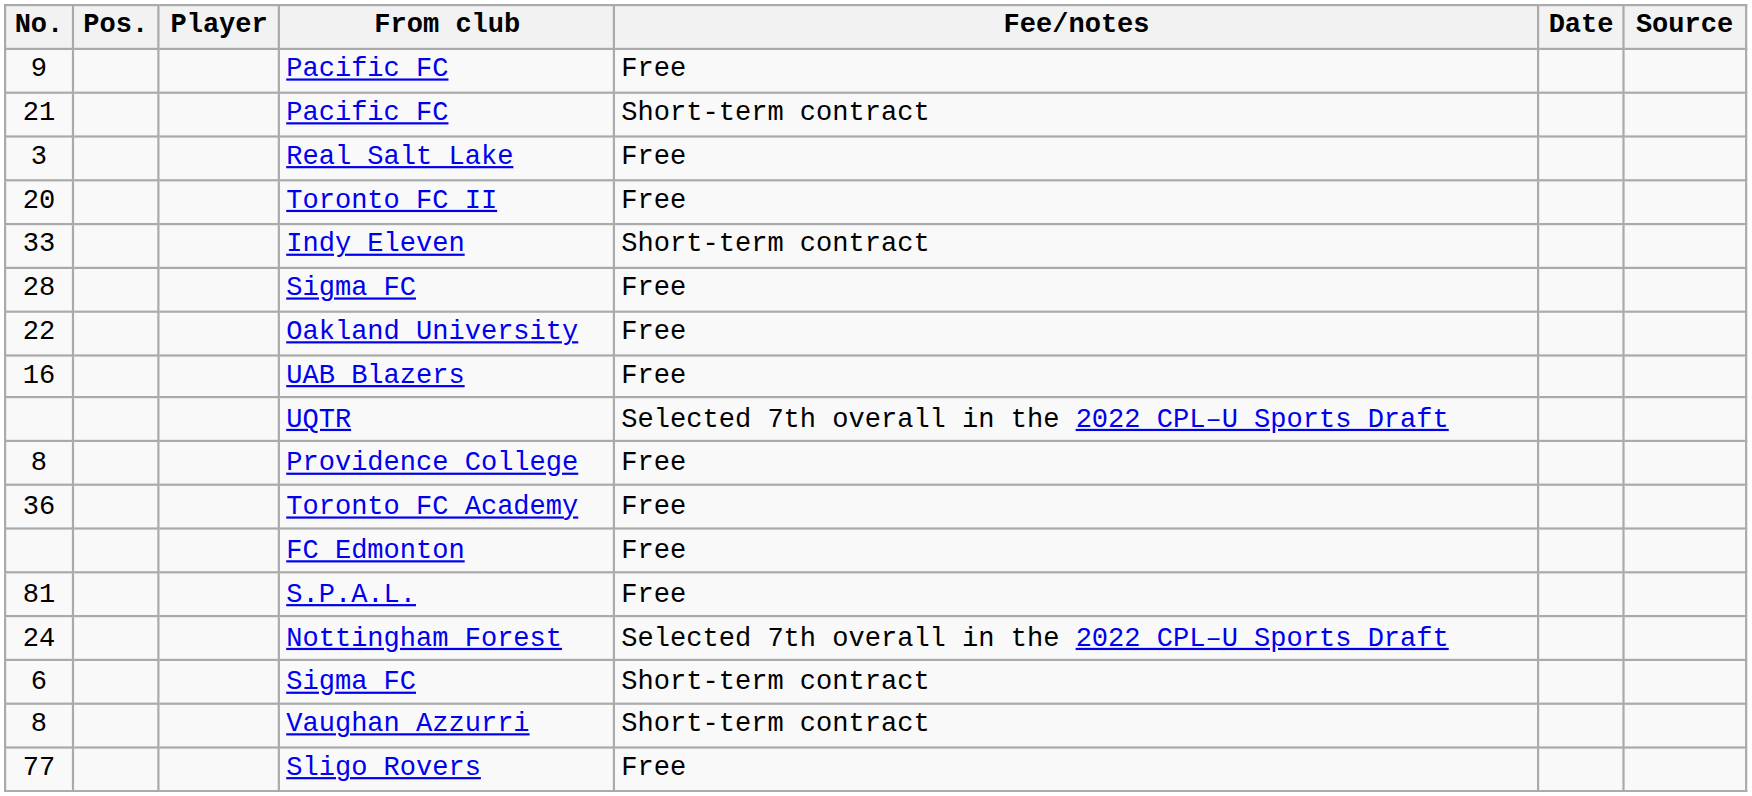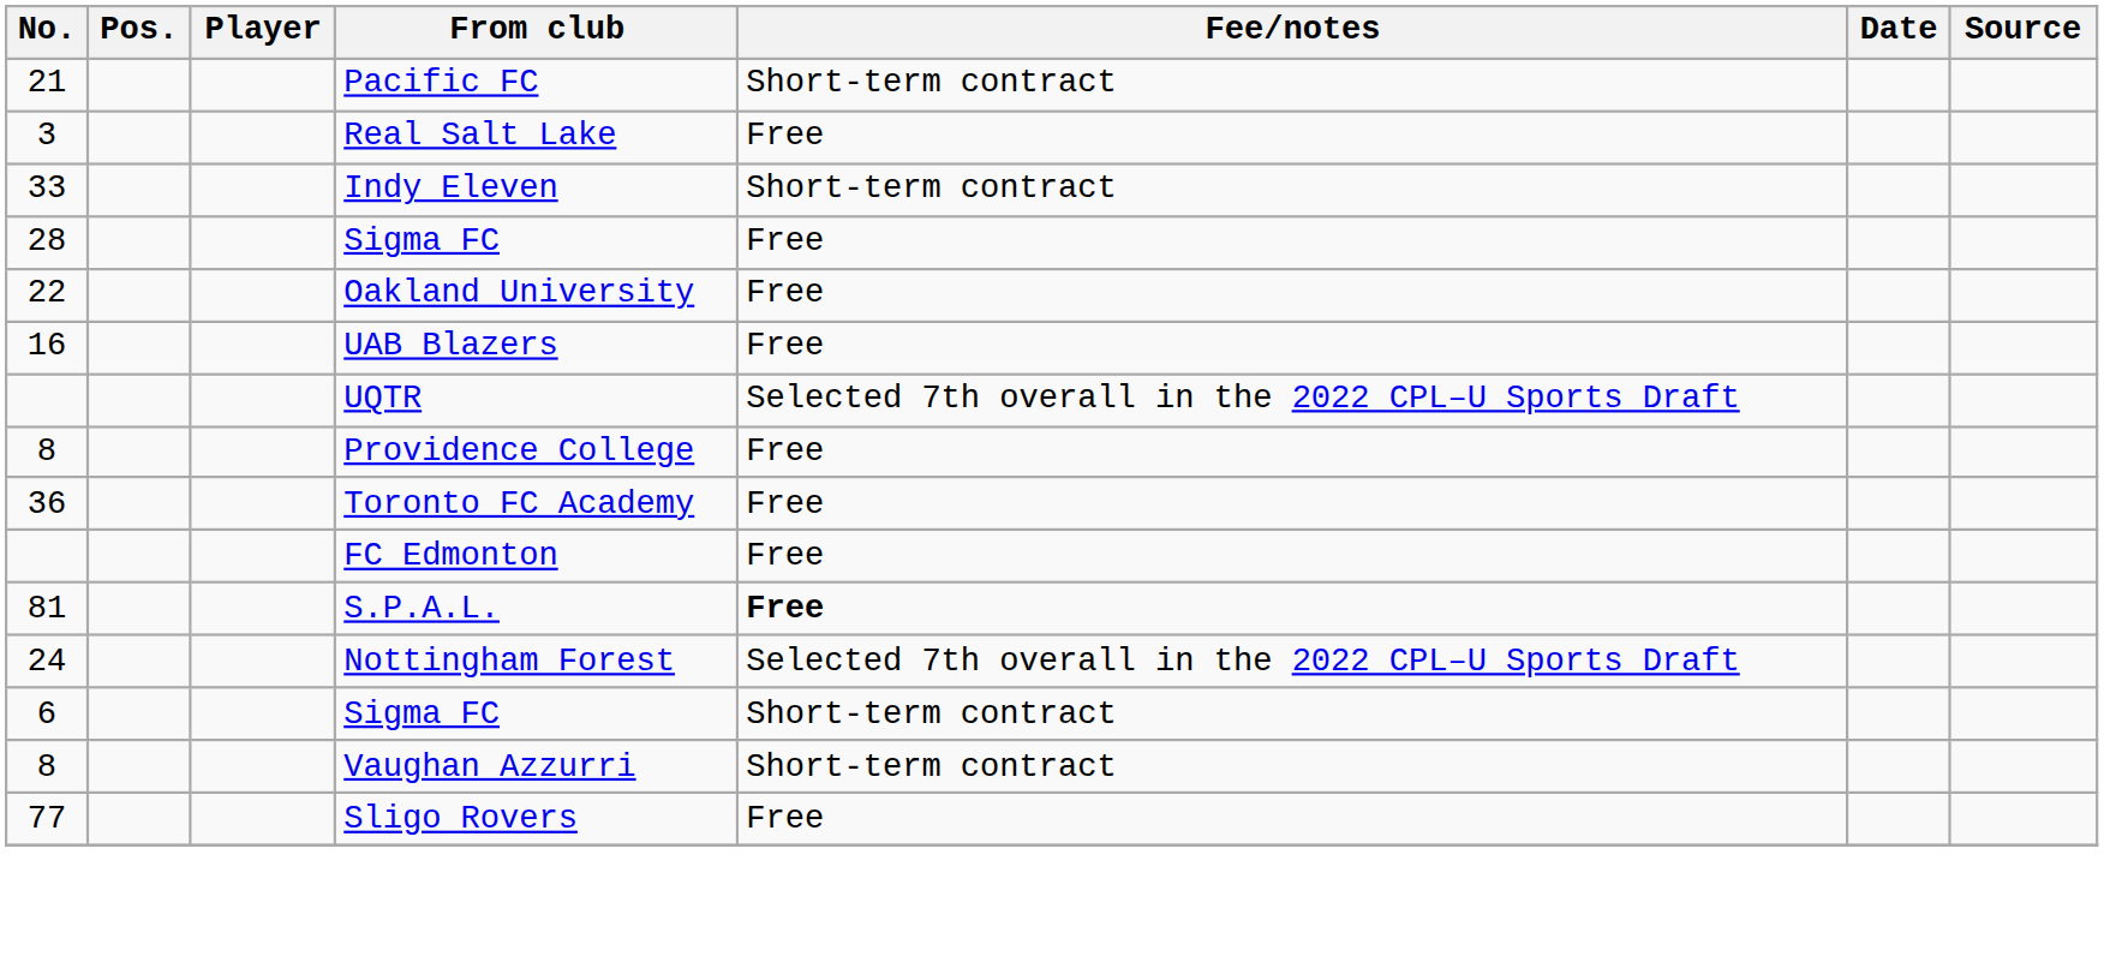 <table class="wikitable sortable" style="width:90%; font-size:95%;">
 <tr>
 <th>No.</th>
 <th>Pos.</th>
 <th>Player</th>
 <th>From club</th>
 <th>Fee/notes</th>
 <th>Date</th>
 <th>Source</th>
-</tr>
-<tr>
-<td align=center>9</td>
-<td align=center></td>
-<td></td>
-<td> <a href='#'>Pacific FC</a></td>
-<td>Free</td>
-<td></td>
-<td></td>
 </tr>
 <tr>
 <td align=center>21</td>
 <td align=center></td>
 <td></td>
 <td> <a href='#'>Pacific FC</a></td>
 <td>Short-term contract</td>
 <td></td>
 <td></td>
 </tr>
 <tr>
 <td align=center>3</td>
 <td align=center></td>
 <td></td>
 <td> <a href='#'>Real Salt Lake</a></td>
-<td>Free</td>
-<td></td>
-<td></td>
-</tr>
-<tr>
-<td align=center>20</td>
-<td align=center></td>
-<td></td>
-<td> <a href='#'>Toronto FC II</a></td>
 <td>Free</td>
 <td></td>
 <td></td>
 </tr>
 <tr>
 <td align=center>33</td>
 <td align=center></td>
 <td></td>
 <td> <a href='#'>Indy Eleven</a></td>
 <td>Short-term contract</td>
 <td></td>
 <td></td>
 </tr>
 <tr>
 <td align=center>28</td>
 <td align=center></td>
 <td></td>
 <td> <a href='#'>Sigma FC</a></td>
 <td>Free</td>
 <td></td>
 <td></td>
 </tr>
 <tr>
 <td align=center>22</td>
 <td align=center></td>
 <td></td>
 <td> <a href='#'>Oakland University</a></td>
 <td>Free</td>
 <td></td>
 <td></td>
 </tr>
 <tr>
 <td align=center>16</td>
 <td align=center></td>
 <td></td>
 <td> <a href='#'>UAB Blazers</a></td>
 <td>Free</td>
 <td></td>
 <td></td>
 </tr>
 <tr>
 <td align=center></td>
 <td align=center></td>
 <td></td>
 <td> <a href='#'>UQTR</a></td>
 <td>Selected 7th overall in the <a href='#'>2022 CPL–U Sports Draft</a></td>
 <td></td>
 <td></td>
 </tr>
 <tr>
 <td align=center>8</td>
 <td align=center></td>
 <td></td>
 <td> <a href='#'>Providence College</a></td>
 <td>Free</td>
 <td></td>
 <td></td>
 </tr>
 <tr>
 <td align=center>36</td>
 <td align=center></td>
 <td></td>
 <td> <a href='#'>Toronto FC Academy</a></td>
 <td>Free</td>
 <td></td>
 <td></td>
 </tr>
 <tr>
 <td align=center></td>
 <td align=center></td>
 <td></td>
 <td> <a href='#'>FC Edmonton</a></td>
 <td>Free</td>
 <td></td>
 <td></td>
 </tr>
 <tr>
 <td align=center>81</td>
 <td align=center></td>
 <td></td>
 <td> <a href='#'>S.P.A.L.</a></td>
-<td>Free</td>
+<td><strong>Free</strong></td>
 <td></td>
 <td></td>
 </tr>
 <tr>
 <td align=center>24</td>
 <td align=center></td>
 <td></td>
 <td> <a href='#'>Nottingham Forest</a></td>
 <td>Selected 7th overall in the <a href='#'>2022 CPL–U Sports Draft</a></td>
 <td></td>
 <td></td>
 </tr>
 <tr>
 <td align=center>6</td>
 <td align=center></td>
 <td></td>
 <td> <a href='#'>Sigma FC</a></td>
 <td>Short-term contract</td>
 <td></td>
 <td></td>
 </tr>
 <tr>
 <td align=center>8</td>
 <td align=center></td>
 <td></td>
 <td> <a href='#'>Vaughan Azzurri</a></td>
 <td>Short-term contract</td>
 <td></td>
 <td></td>
 </tr>
 <tr>
 <td align=center>77</td>
 <td align=center></td>
 <td></td>
 <td> <a href='#'>Sligo Rovers</a></td>
 <td>Free</td>
 <td></td>
 <td></td>
 </tr>
 <tr>
 </tr>
 </table>
